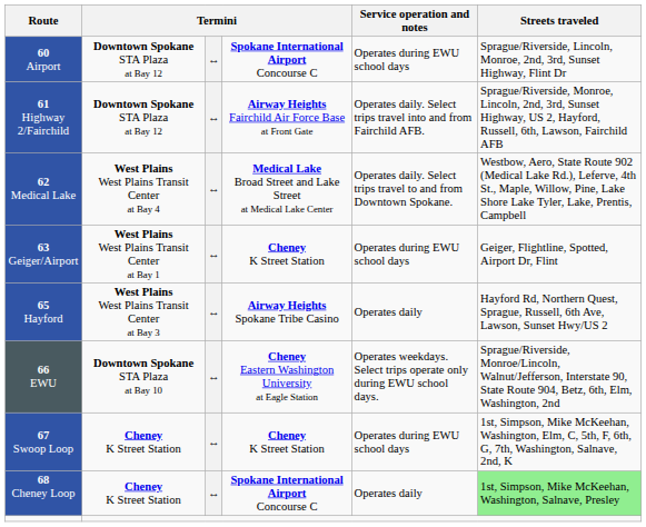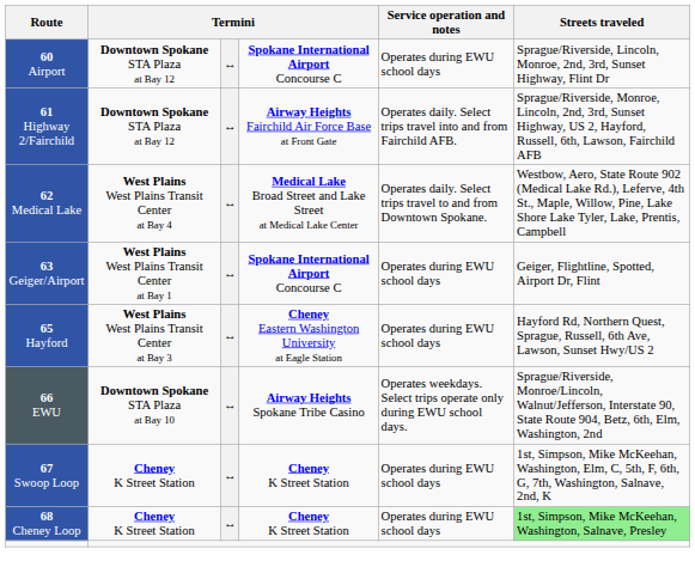 <table class="wikitable" style="font-size: 100%;" text-valign="center" |>
 <tr>
 <th width="100px">Route</th>
 <th colspan="3">Termini</th>
 <th width="250px">Service operation and notes</th>
 <th width="300px">Streets traveled</th>
 </tr>
 <tr>
 <td style="background:#3054a6; color:white" align="center" valign="center"><div><strong>60</strong><br>Airport</div></td>
 <td width="240px" align="center"><strong>Downtown Spokane</strong><br>STA Plaza<br><small>at Bay 12</small></td>
 <th><span>↔</span></th>
 <td width="240px" align="center" !><strong><a href='#'>Spokane International Airport</a></strong><br>Concourse C</td>
 <td>Operates during EWU school days</td>
 <td>Sprague/Riverside, Lincoln, Monroe, 2nd, 3rd, Sunset Highway, Flint Dr</td>
 </tr>
 <tr>
 <td style="background:#3054a6; color:white" align="center" valign="center"><div><strong>61</strong><br>Highway 2/Fairchild</div></td>
 <td align="center"><strong>Downtown Spokane</strong><br>STA Plaza<br><small>at Bay 12</small></td>
 <th><span>↔</span></th>
 <td width="240px" align="center" !><strong><a href='#'>Airway Heights</a></strong><br><a href='#'>Fairchild Air Force Base</a><br><small>at Front Gate</small></td>
 <td>Operates daily. Select trips travel into and from Fairchild AFB.</td>
 <td>Sprague/Riverside, Monroe, Lincoln, 2nd, 3rd, Sunset Highway, US 2, Hayford, Russell, 6th, Lawson, Fairchild AFB</td>
 </tr>
 <tr>
 <td style="background:#3054a6; color:white" align="center" valign="center"><div><strong>62</strong><br>Medical Lake</div></td>
 <td width="240px" align="center" !><strong>West Plains</strong><br>West Plains Transit Center<br><small>at Bay 4</small></td>
 <th><span>↔</span></th>
 <td width="240px" align="center" !><strong><a href='#'>Medical Lake</a></strong> <br>Broad Street and Lake Street<br><small>at Medical Lake Center</small></td>
 <td>Operates daily. Select trips travel to and from Downtown Spokane.</td>
 <td>Westbow, Aero, State Route 902 (Medical Lake Rd.), Leferve, 4th St., Maple, Willow, Pine, Lake Shore Lake Tyler, Lake, Prentis, Campbell</td>
 </tr>
 <tr>
 <td style="background:#3054a6; color:white" align="center" valign="center"><div><strong>63</strong><br>Geiger/Airport</div></td>
 <td width="240px" align="center" !><strong>West Plains</strong><br>West Plains Transit Center<br><small>at Bay 1</small></td>
 <th><span>↔</span></th>
-<td width="240px" align="center" !><strong><a href='#'>Cheney</a></strong><br>K Street Station</td>
+<td width="240px" align="center" !><strong><a href='#'>Spokane International Airport</a></strong><br>Concourse C</td>
 <td>Operates during EWU school days</td>
 <td>Geiger, Flightline, Spotted, Airport Dr, Flint</td>
 </tr>
 <tr>
 <td valign="center" align="center" style="background:#3054a6; color:white"><div><strong>65</strong><br>Hayford</div></td>
 <td align="center" width="240px"><strong>West Plains</strong><br>West Plains Transit Center<br><small>at Bay 3</small></td>
 <th><span>↔</span></th>
-<td align="center" width="240px"><strong><a href='#'>Airway Heights</a></strong><br>Spokane Tribe Casino</td>
-<td>Operates daily</td>
+<td width="240px" align="center" !><strong><a href='#'>Cheney</a></strong><br><a href='#'>Eastern Washington University</a><br><small>at Eagle Station</small></td>
+<td>Operates during EWU school days</td>
 <td>Hayford Rd, Northern Quest, Sprague, Russell, 6th Ave, Lawson, Sunset Hwy/US 2</td>
 </tr>
 <tr>
 <td style="background:#495a60; color:white" align="center" valign="center"><div><strong>66</strong><br>EWU</div></td>
 <td width="240px" align="center" !><strong>Downtown Spokane</strong><br>STA Plaza<br><small>at Bay 10</small></td>
 <th><span>↔</span></th>
-<td width="240px" align="center" !><strong><a href='#'>Cheney</a></strong><br><a href='#'>Eastern Washington University</a><br><small>at Eagle Station</small></td>
+<td align="center" width="240px"><strong><a href='#'>Airway Heights</a></strong><br>Spokane Tribe Casino</td>
 <td>Operates weekdays. Select trips operate only during EWU school days.</td>
 <td>Sprague/Riverside, Monroe/Lincoln, Walnut/Jefferson, Interstate 90, State Route 904, Betz, 6th, Elm, Washington, 2nd</td>
 </tr>
 <tr>
 <td style="background:#3054a6; color:white" align="center" valign="center"><div><strong>67</strong><br>Swoop Loop</div></td>
 <td width="240px" align="center" !><strong><a href='#'>Cheney</a></strong><br>K Street Station</td>
 <th><span>↔</span></th>
 <td width="240px" align="center" !><strong><a href='#'>Cheney</a></strong><br>K Street Station</td>
 <td>Operates during EWU school days</td>
 <td>1st, Simpson, Mike McKeehan, Washington, Elm, C, 5th, F, 6th, G, 7th, Washington, Salnave, 2nd, K</td>
 </tr>
 <tr>
 <td style="background:#3054a6; color:white" align="center" valign="top"><div><strong>68</strong><br>Cheney Loop</div></td>
 <td width="240px" align="center" !><strong><a href='#'>Cheney</a></strong><br>K Street Station</td>
 <th><span>↔</span></th>
-<td width="240px" align="center" !><strong><a href='#'>Spokane International Airport</a></strong><br>Concourse C</td>
-<td>Operates daily</td>
+<td width="240px" align="center" !><strong><a href='#'>Cheney</a></strong><br>K Street Station</td>
+<td>Operates during EWU school days</td>
 <td style="background: lightgreen;">1st, Simpson, Mike McKeehan, Washington, Salnave, Presley</td>
 </tr>
 <tr>
 <td></td>
 </tr>
 </table>
